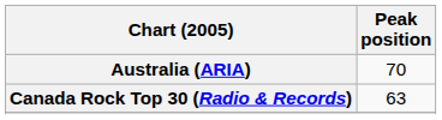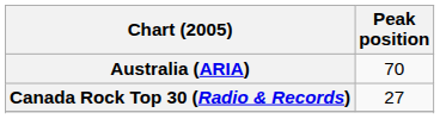 <table class="wikitable sortable plainrowheaders" style="text-align:center">
 <tr>
 <th>Chart (2005)</th>
 <th>Peak<br>position</th>
 </tr>
 <tr>
 <th scope="row">Australia (<a href='#'>ARIA</a>)</th>
 <td>70</td>
 </tr>
 <tr>
 <th scope="row">Canada Rock Top 30 (<em><a href='#'>Radio & Records</a></em>)</th>
-<td>63</td>
+<td>27</td>
 </tr>
 <tr>
 </tr>
 <tr>
 </tr>
 <tr>
 </tr>
 <tr>
 </tr>
 <tr>
 </tr>
 <tr>
 </tr>
 <tr>
 </tr>
 </table>
